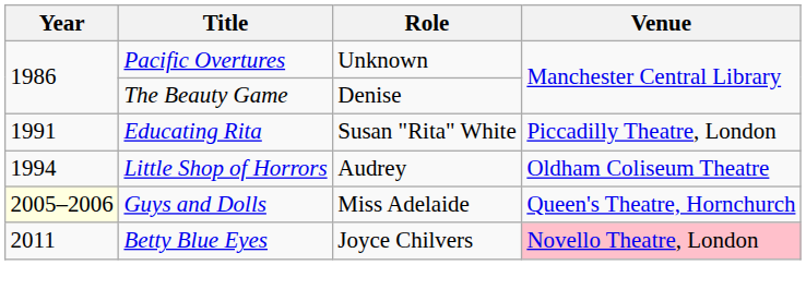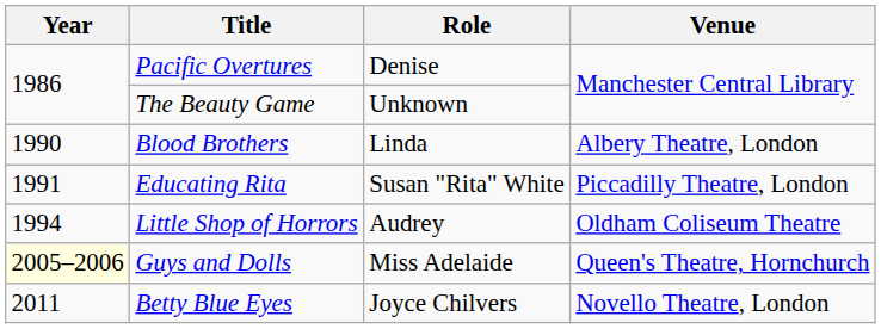 <table class="wikitable sortable">
 <tr>
 <th>Year</th>
 <th>Title</th>
 <th>Role</th>
 <th>Venue</th>
 </tr>
 <tr>
 <td rowspan=2>1986</td>
 <td><em><a href='#'>Pacific Overtures</a></em></td>
-<td>Unknown</td>
+<td>Denise</td>
 <td rowspan=2><a href='#'>Manchester Central Library</a></td>
 </tr>
 <tr>
 <td><em>The Beauty Game</em></td>
-<td>Denise</td>
+<td>Unknown</td>
+</tr>
+<tr>
+<td>1990</td>
+<td><em><a href='#'>Blood Brothers</a></em></td>
+<td>Linda</td>
+<td><a href='#'>Albery Theatre</a>, London</td>
 </tr>
 <tr>
 <td>1991</td>
 <td><em><a href='#'>Educating Rita</a></em></td>
 <td>Susan "Rita" White</td>
 <td><a href='#'>Piccadilly Theatre</a>, London</td>
 </tr>
 <tr>
 <td>1994</td>
 <td><em><a href='#'>Little Shop of Horrors</a></em></td>
 <td>Audrey</td>
 <td><a href='#'>Oldham Coliseum Theatre</a></td>
 </tr>
 <tr>
 <td style="background: lightyellow;">2005–2006</td>
 <td><em><a href='#'>Guys and Dolls</a></em></td>
 <td>Miss Adelaide</td>
 <td><a href='#'>Queen's Theatre, Hornchurch</a></td>
 </tr>
 <tr>
 <td>2011</td>
 <td><em><a href='#'>Betty Blue Eyes</a></em></td>
 <td>Joyce Chilvers</td>
-<td style="background: pink;"><a href='#'>Novello Theatre</a>, London</td>
+<td><a href='#'>Novello Theatre</a>, London</td>
 </tr>
 </table>
